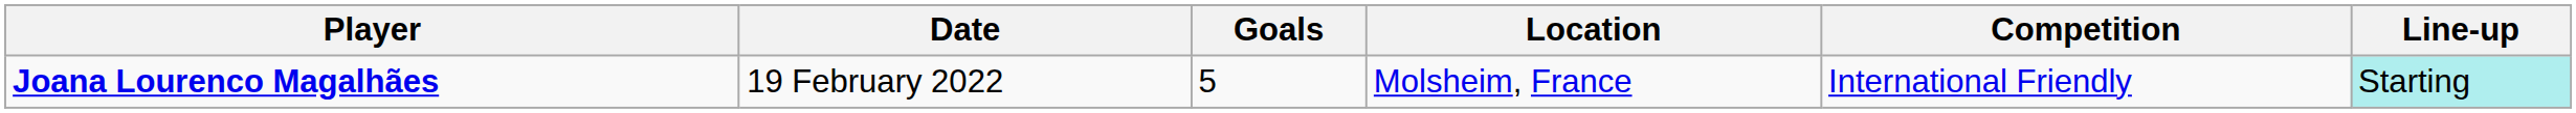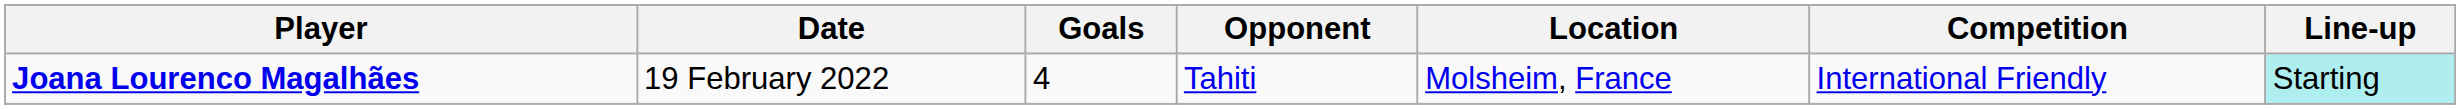 <table class="wikitable sortable" style="width:100%">
 <tr>
 <th>Player</th>
 <th>Date</th>
 <th>Goals</th>
+<th>Opponent</th>
 <th>Location</th>
 <th>Competition</th>
 <th>Line-up</th>
 </tr>
 <tr>
 <td><strong><a href='#'>Joana Lourenco Magalhães</a></strong></td>
 <td>19 February 2022</td>
-<td>5</td>
+<td>4</td>
+<td> <a href='#'>Tahiti</a></td>
 <td><a href='#'>Molsheim</a>, <a href='#'>France</a></td>
 <td><a href='#'>International Friendly</a></td>
 <td style="background: paleturquoise;">Starting</td>
 </tr>
 </table>
